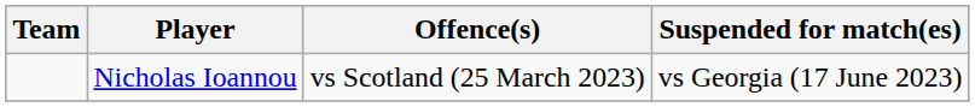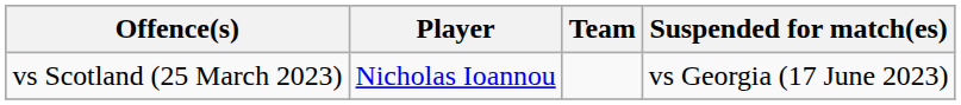 <table class="wikitable" style="font-size:90%">
 <tr>
+<th>Offence(s)</th>
+<th>Player</th>
 <th>Team</th>
-<th>Player</th>
-<th>Offence(s)</th>
 <th>Suspended for match(es)</th>
 </tr>
 <tr>
+<td> vs Scotland (25 March 2023)</td>
+<td><a href='#'>Nicholas Ioannou</a></td>
 <td></td>
-<td><a href='#'>Nicholas Ioannou</a></td>
-<td> vs Scotland (25 March 2023)</td>
 <td>vs Georgia (17 June 2023)</td>
 </tr>
 </table>
